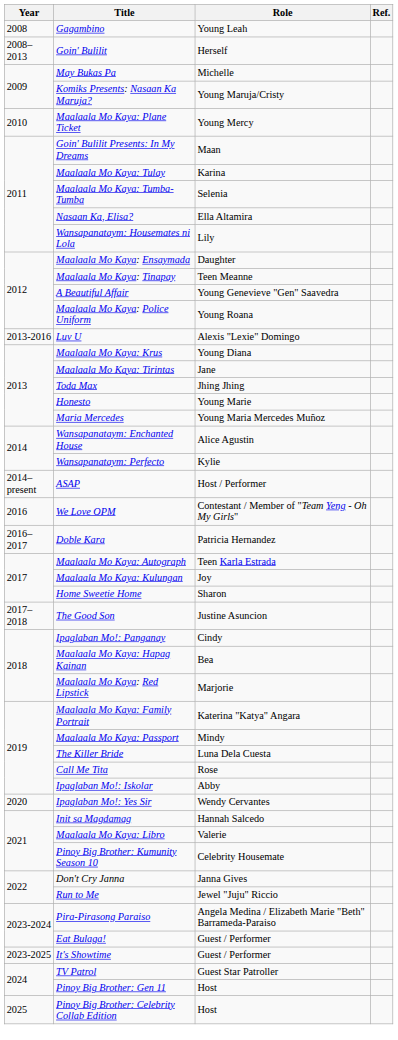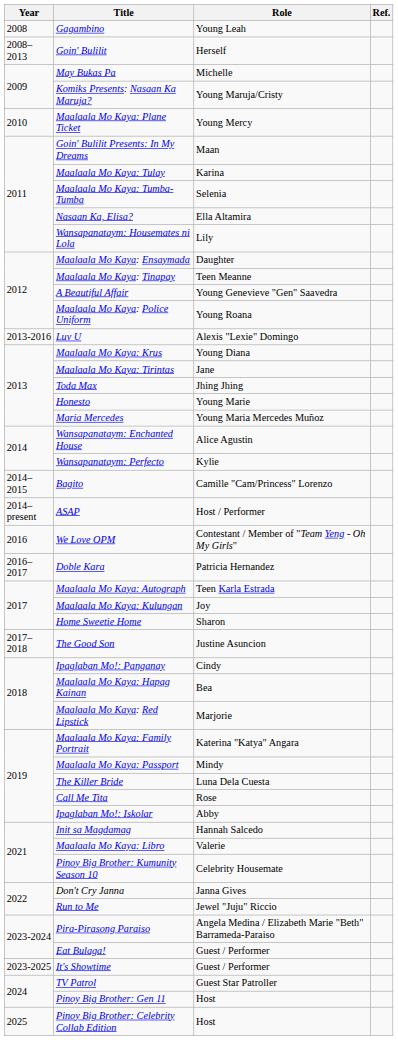 <table class="wikitable">
 <tr>
 <th>Year</th>
 <th>Title</th>
 <th>Role</th>
 <th>Ref.</th>
 </tr>
 <tr>
 <td>2008</td>
 <td><em><a href='#'>Gagambino</a></em></td>
 <td>Young Leah</td>
 <td></td>
 </tr>
 <tr>
 <td>2008–2013</td>
 <td><em><a href='#'>Goin' Bulilit</a></em></td>
 <td>Herself</td>
 <td></td>
 </tr>
 <tr>
 <td rowspan="2">2009</td>
 <td><em><a href='#'>May Bukas Pa</a></em></td>
 <td>Michelle</td>
 <td></td>
 </tr>
 <tr>
 <td><em><a href='#'>Komiks Presents</a>: <a href='#'>Nasaan Ka Maruja?</a></em></td>
 <td>Young Maruja/Cristy</td>
 <td></td>
 </tr>
 <tr>
 <td>2010</td>
 <td><em><a href='#'>Maalaala Mo Kaya: Plane Ticket</a></em></td>
 <td>Young Mercy</td>
 <td></td>
 </tr>
 <tr>
 <td rowspan="5">2011</td>
 <td><em><a href='#'>Goin' Bulilit Presents: In My Dreams</a></em></td>
 <td>Maan</td>
 <td></td>
 </tr>
 <tr>
 <td><em><a href='#'>Maalaala Mo Kaya: Tulay</a></em></td>
 <td>Karina</td>
 <td></td>
 </tr>
 <tr>
 <td><em><a href='#'>Maalaala Mo Kaya: Tumba-Tumba</a></em></td>
 <td>Selenia</td>
 <td></td>
 </tr>
 <tr>
 <td><em><a href='#'>Nasaan Ka, Elisa?</a></em></td>
 <td>Ella Altamira</td>
 <td></td>
 </tr>
 <tr>
 <td><em><a href='#'>Wansapanataym: Housemates ni Lola</a></em></td>
 <td>Lily</td>
 <td></td>
 </tr>
 <tr>
 <td rowspan="4">2012</td>
 <td><em><a href='#'>Maalaala Mo Kaya</a>: <a href='#'>Ensaymada</a></em></td>
 <td>Daughter</td>
 <td></td>
 </tr>
 <tr>
 <td><em><a href='#'>Maalaala Mo Kaya</a>: <a href='#'>Tinapay</a></em></td>
 <td>Teen Meanne</td>
 <td></td>
 </tr>
 <tr>
 <td><em><a href='#'>A Beautiful Affair</a></em></td>
 <td>Young Genevieve "Gen" Saavedra</td>
 <td></td>
 </tr>
 <tr>
 <td><em><a href='#'>Maalaala Mo Kaya</a>: <a href='#'>Police Uniform</a></em></td>
 <td>Young Roana</td>
 <td></td>
 </tr>
 <tr>
 <td>2013-2016</td>
 <td><em><a href='#'>Luv U</a></em></td>
 <td>Alexis "Lexie" Domingo</td>
 <td></td>
 </tr>
 <tr>
 <td rowspan="5">2013</td>
 <td><em><a href='#'>Maalaala Mo Kaya: Krus</a></em></td>
 <td>Young Diana</td>
 <td></td>
 </tr>
 <tr>
 <td><em><a href='#'>Maalaala Mo Kaya: Tirintas</a></em></td>
 <td>Jane</td>
 <td></td>
 </tr>
 <tr>
 <td><em><a href='#'>Toda Max</a></em></td>
 <td>Jhing Jhing</td>
 <td></td>
 </tr>
 <tr>
 <td><em><a href='#'>Honesto</a></em></td>
 <td>Young Marie</td>
 <td></td>
 </tr>
 <tr>
 <td><em><a href='#'>Maria Mercedes</a></em></td>
 <td>Young Maria Mercedes Muñoz</td>
 <td></td>
 </tr>
 <tr>
 <td rowspan="2">2014</td>
 <td><em><a href='#'>Wansapanataym: Enchanted House</a></em></td>
 <td>Alice Agustin</td>
 <td></td>
 </tr>
 <tr>
 <td><em><a href='#'>Wansapanataym: Perfecto</a></em></td>
 <td>Kylie</td>
 <td></td>
 </tr>
 <tr>
+<td>2014–2015</td>
+<td><em><a href='#'>Bagito</a></em></td>
+<td>Camille "Cam/Princess" Lorenzo</td>
+<td></td>
+</tr>
+<tr>
 <td>2014–present</td>
 <td><em><a href='#'>ASAP</a></em></td>
 <td>Host / Performer</td>
 <td></td>
 </tr>
 <tr>
 <td>2016</td>
 <td><em><a href='#'>We Love OPM</a></em></td>
 <td>Contestant / Member of "<em>Team <a href='#'>Yeng</a> - Oh My Girls</em>"</td>
 <td></td>
 </tr>
 <tr>
 <td>2016–2017</td>
 <td><em><a href='#'>Doble Kara</a></em></td>
 <td>Patricia Hernandez</td>
 <td></td>
 </tr>
 <tr>
 <td rowspan="3">2017</td>
 <td><em><a href='#'>Maalaala Mo Kaya: Autograph</a></em></td>
 <td>Teen <a href='#'>Karla Estrada</a></td>
 <td></td>
 </tr>
 <tr>
 <td><em><a href='#'>Maalaala Mo Kaya: Kulungan</a></em></td>
 <td>Joy</td>
 <td></td>
 </tr>
 <tr>
 <td><em><a href='#'>Home Sweetie Home</a></em></td>
 <td>Sharon</td>
 <td></td>
 </tr>
 <tr>
 <td>2017–2018</td>
 <td><em><a href='#'>The Good Son</a></em></td>
 <td>Justine Asuncion</td>
 <td></td>
 </tr>
 <tr>
 <td rowspan="3">2018</td>
 <td><em><a href='#'>Ipaglaban Mo!: Panganay</a></em></td>
 <td>Cindy</td>
 <td></td>
 </tr>
 <tr>
 <td><em><a href='#'>Maalaala Mo Kaya: Hapag Kainan</a></em></td>
 <td>Bea</td>
 <td></td>
 </tr>
 <tr>
 <td><em><a href='#'>Maalaala Mo Kaya</a>: <a href='#'>Red Lipstick</a></em></td>
 <td>Marjorie</td>
 <td></td>
 </tr>
 <tr>
 <td rowspan="5">2019</td>
 <td><em><a href='#'>Maalaala Mo Kaya: Family Portrait</a></em></td>
 <td>Katerina "Katya" Angara</td>
 <td></td>
 </tr>
 <tr>
 <td><em><a href='#'>Maalaala Mo Kaya: Passport</a></em></td>
 <td>Mindy</td>
 <td></td>
 </tr>
 <tr>
 <td><em><a href='#'>The Killer Bride</a></em></td>
 <td>Luna Dela Cuesta</td>
 <td></td>
 </tr>
 <tr>
 <td><em><a href='#'>Call Me Tita</a></em></td>
 <td>Rose</td>
 <td></td>
 </tr>
 <tr>
 <td><em><a href='#'>Ipaglaban Mo!: Iskolar</a></em></td>
 <td>Abby</td>
 <td></td>
 </tr>
 <tr>
-<td>2020</td>
-<td><em><a href='#'>Ipaglaban Mo!: Yes Sir</a></em></td>
-<td>Wendy Cervantes</td>
-<td></td>
-</tr>
-<tr>
 <td rowspan="3">2021</td>
 <td><em><a href='#'>Init sa Magdamag</a></em></td>
 <td>Hannah Salcedo</td>
 <td></td>
 </tr>
 <tr>
 <td><em><a href='#'>Maalaala Mo Kaya: Libro</a></em></td>
 <td>Valerie</td>
 <td></td>
 </tr>
 <tr>
 <td><em><a href='#'>Pinoy Big Brother: Kumunity Season 10</a></em></td>
 <td>Celebrity Housemate</td>
 <td></td>
 </tr>
 <tr>
 <td rowspan="2">2022</td>
 <td><em>Don't Cry Janna</em></td>
 <td>Janna Gives</td>
 <td></td>
 </tr>
 <tr>
 <td><em><a href='#'>Run to Me</a></em></td>
 <td>Jewel "Juju" Riccio</td>
 <td></td>
 </tr>
 <tr>
 <td rowspan="2">2023-2024</td>
 <td><em><a href='#'>Pira-Pirasong Paraiso</a></em></td>
 <td>Angela Medina / Elizabeth Marie "Beth" Barrameda-Paraiso</td>
 <td></td>
 </tr>
 <tr>
 <td><em><a href='#'>Eat Bulaga!</a></em></td>
 <td>Guest / Performer</td>
 <td></td>
 </tr>
 <tr>
 <td>2023-2025</td>
 <td><em><a href='#'>It's Showtime</a></em></td>
 <td>Guest / Performer</td>
 <td></td>
 </tr>
 <tr>
 <td rowspan="2">2024</td>
 <td><em><a href='#'>TV Patrol</a></em></td>
 <td>Guest Star Patroller</td>
 <td></td>
 </tr>
 <tr>
 <td><em><a href='#'>Pinoy Big Brother: Gen 11</a></em></td>
 <td>Host</td>
 <td></td>
 </tr>
 <tr>
 <td>2025</td>
 <td><em><a href='#'>Pinoy Big Brother: Celebrity Collab Edition</a></em></td>
 <td>Host</td>
 <td></td>
 </tr>
 </table>
